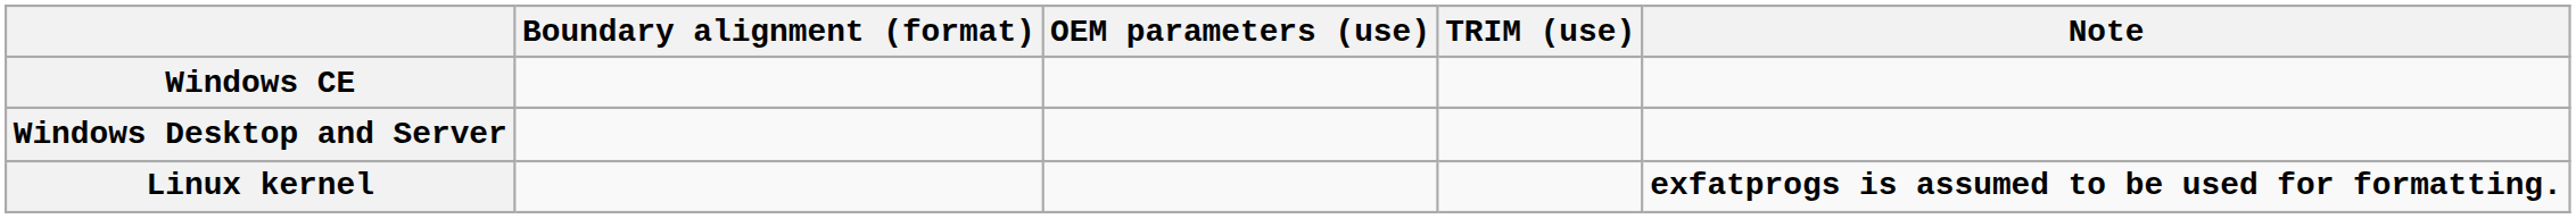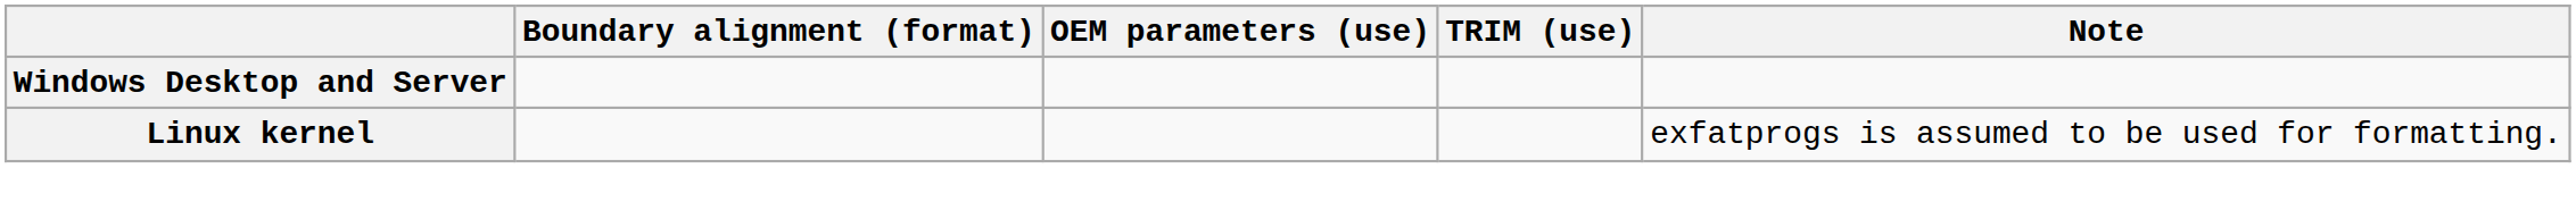 <table class=wikitable>
 <tr>
 <th></th>
 <th>Boundary alignment (format)</th>
 <th>OEM parameters (use)</th>
 <th>TRIM (use)</th>
 <th>Note</th>
-</tr>
-<tr>
-<th scope=row>Windows CE</th>
-<td></td>
-<td></td>
-<td></td>
-<td></td>
 </tr>
 <tr>
 <th scope=row>Windows Desktop and Server</th>
 <td></td>
 <td></td>
 <td></td>
 <td></td>
 </tr>
 <tr>
 <th scope=row>Linux kernel</th>
 <td></td>
 <td></td>
 <td></td>
-<td><strong>exfatprogs is assumed to be used for formatting.</strong></td>
+<td>exfatprogs is assumed to be used for formatting.</td>
 </tr>
 </table>
